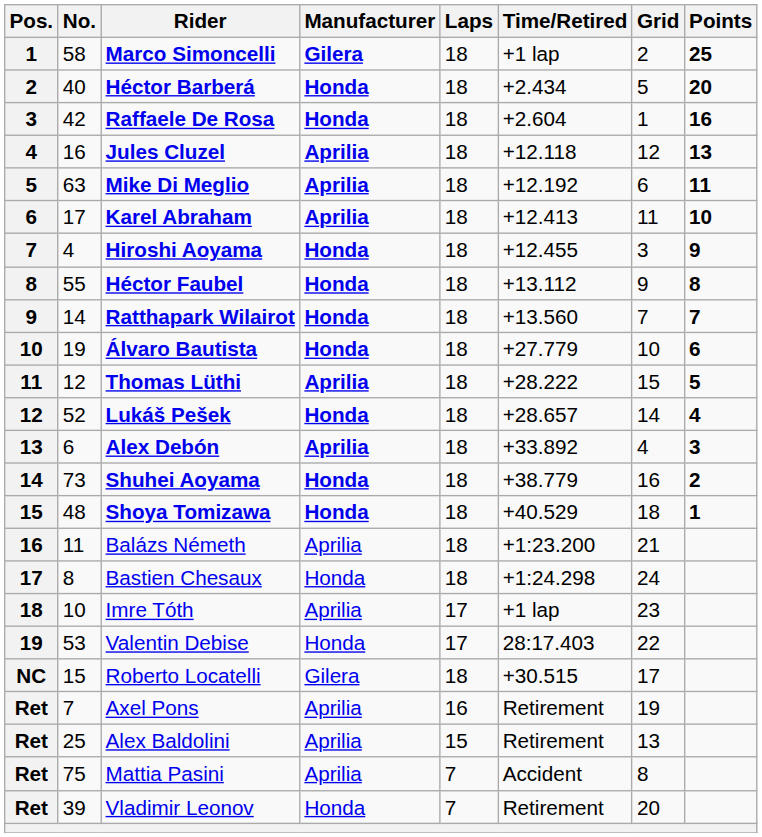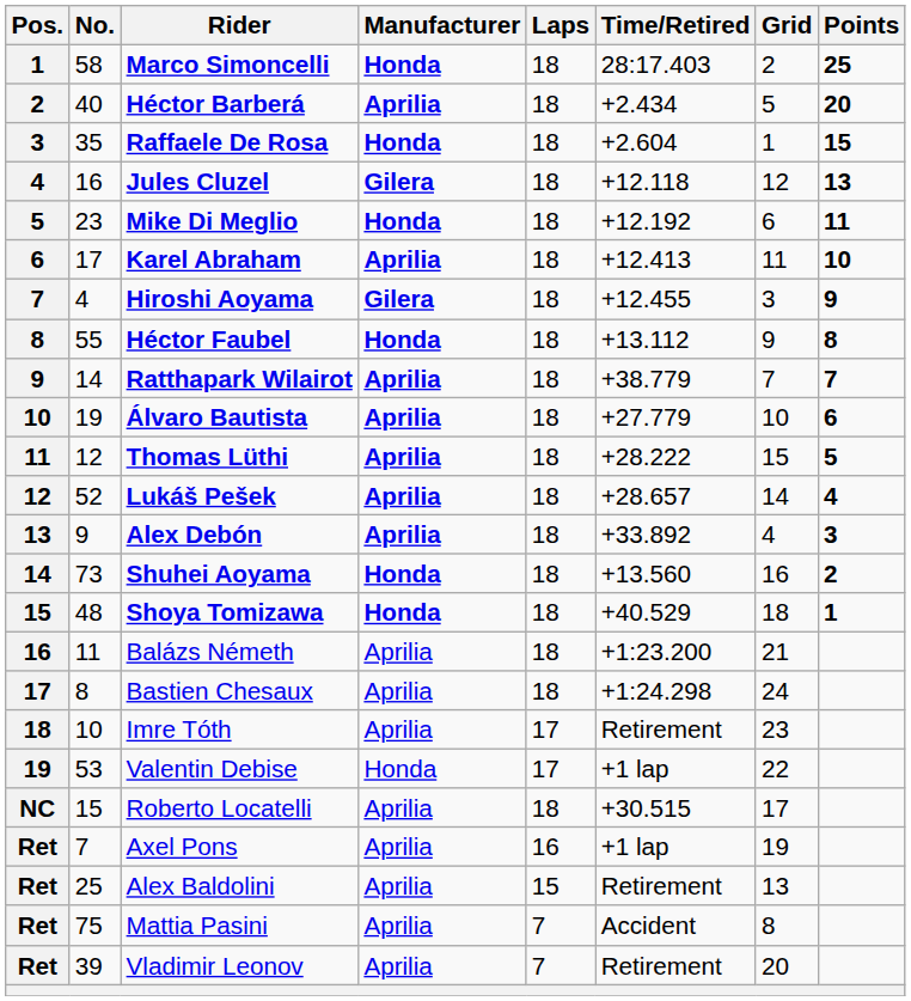 <table class="wikitable" style="font-size: 95%;">
 <tr>
 <th>Pos.</th>
 <th>No.</th>
 <th>Rider</th>
 <th>Manufacturer</th>
 <th>Laps</th>
 <th>Time/Retired</th>
 <th>Grid</th>
 <th>Points</th>
 </tr>
 <tr>
 <th>1</th>
 <td>58</td>
 <td> <strong><a href='#'>Marco Simoncelli</a></strong></td>
-<td><strong><a href='#'>Gilera</a></strong></td>
+<td><strong><a href='#'>Honda</a></strong></td>
 <td>18</td>
-<td>+1 lap</td>
+<td>28:17.403</td>
 <td>2</td>
 <td><strong>25</strong></td>
 </tr>
 <tr>
 <th>2</th>
 <td>40</td>
 <td> <strong><a href='#'>Héctor Barberá</a></strong></td>
-<td><strong><a href='#'>Honda</a></strong></td>
+<td><strong><a href='#'>Aprilia</a></strong></td>
 <td>18</td>
 <td>+2.434</td>
 <td>5</td>
 <td><strong>20</strong></td>
 </tr>
 <tr>
 <th>3</th>
-<td>42</td>
+<td>35</td>
 <td> <strong><a href='#'>Raffaele De Rosa</a></strong></td>
 <td><strong><a href='#'>Honda</a></strong></td>
 <td>18</td>
 <td>+2.604</td>
 <td>1</td>
-<td><strong>16</strong></td>
+<td><strong>15</strong></td>
 </tr>
 <tr>
 <th>4</th>
 <td>16</td>
 <td> <strong><a href='#'>Jules Cluzel</a></strong></td>
-<td><strong><a href='#'>Aprilia</a></strong></td>
+<td><strong><a href='#'>Gilera</a></strong></td>
 <td>18</td>
 <td>+12.118</td>
 <td>12</td>
 <td><strong>13</strong></td>
 </tr>
 <tr>
 <th>5</th>
-<td>63</td>
+<td>23</td>
 <td> <strong><a href='#'>Mike Di Meglio</a></strong></td>
-<td><strong><a href='#'>Aprilia</a></strong></td>
+<td><strong><a href='#'>Honda</a></strong></td>
 <td>18</td>
 <td>+12.192</td>
 <td>6</td>
 <td><strong>11</strong></td>
 </tr>
 <tr>
 <th>6</th>
 <td>17</td>
 <td> <strong><a href='#'>Karel Abraham</a></strong></td>
 <td><strong><a href='#'>Aprilia</a></strong></td>
 <td>18</td>
 <td>+12.413</td>
 <td>11</td>
 <td><strong>10</strong></td>
 </tr>
 <tr>
 <th>7</th>
 <td>4</td>
 <td> <strong><a href='#'>Hiroshi Aoyama</a></strong></td>
-<td><strong><a href='#'>Honda</a></strong></td>
+<td><strong><a href='#'>Gilera</a></strong></td>
 <td>18</td>
 <td>+12.455</td>
 <td>3</td>
 <td><strong>9</strong></td>
 </tr>
 <tr>
 <th>8</th>
 <td>55</td>
 <td> <strong><a href='#'>Héctor Faubel</a></strong></td>
 <td><strong><a href='#'>Honda</a></strong></td>
 <td>18</td>
 <td>+13.112</td>
 <td>9</td>
 <td><strong>8</strong></td>
 </tr>
 <tr>
 <th>9</th>
 <td>14</td>
 <td> <strong><a href='#'>Ratthapark Wilairot</a></strong></td>
-<td><strong><a href='#'>Honda</a></strong></td>
+<td><strong><a href='#'>Aprilia</a></strong></td>
 <td>18</td>
-<td>+13.560</td>
+<td>+38.779</td>
 <td>7</td>
 <td><strong>7</strong></td>
 </tr>
 <tr>
 <th>10</th>
 <td>19</td>
 <td> <strong><a href='#'>Álvaro Bautista</a></strong></td>
-<td><strong><a href='#'>Honda</a></strong></td>
+<td><strong><a href='#'>Aprilia</a></strong></td>
 <td>18</td>
 <td>+27.779</td>
 <td>10</td>
 <td><strong>6</strong></td>
 </tr>
 <tr>
 <th>11</th>
 <td>12</td>
 <td> <strong><a href='#'>Thomas Lüthi</a></strong></td>
 <td><strong><a href='#'>Aprilia</a></strong></td>
 <td>18</td>
 <td>+28.222</td>
 <td>15</td>
 <td><strong>5</strong></td>
 </tr>
 <tr>
 <th>12</th>
 <td>52</td>
 <td> <strong><a href='#'>Lukáš Pešek</a></strong></td>
-<td><strong><a href='#'>Honda</a></strong></td>
+<td><strong><a href='#'>Aprilia</a></strong></td>
 <td>18</td>
 <td>+28.657</td>
 <td>14</td>
 <td><strong>4</strong></td>
 </tr>
 <tr>
 <th>13</th>
-<td>6</td>
+<td>9</td>
 <td> <strong><a href='#'>Alex Debón</a></strong></td>
 <td><strong><a href='#'>Aprilia</a></strong></td>
 <td>18</td>
 <td>+33.892</td>
 <td>4</td>
 <td><strong>3</strong></td>
 </tr>
 <tr>
 <th>14</th>
 <td>73</td>
 <td> <strong><a href='#'>Shuhei Aoyama</a></strong></td>
 <td><strong><a href='#'>Honda</a></strong></td>
 <td>18</td>
-<td>+38.779</td>
+<td>+13.560</td>
 <td>16</td>
 <td><strong>2</strong></td>
 </tr>
 <tr>
 <th>15</th>
 <td>48</td>
 <td> <strong><a href='#'>Shoya Tomizawa</a></strong></td>
 <td><strong><a href='#'>Honda</a></strong></td>
 <td>18</td>
 <td>+40.529</td>
 <td>18</td>
 <td><strong>1</strong></td>
 </tr>
 <tr>
 <th>16</th>
 <td>11</td>
 <td> <a href='#'>Balázs Németh</a></td>
 <td><a href='#'>Aprilia</a></td>
 <td>18</td>
 <td>+1:23.200</td>
 <td>21</td>
 <td></td>
 </tr>
 <tr>
 <th>17</th>
 <td>8</td>
 <td> <a href='#'>Bastien Chesaux</a></td>
-<td><a href='#'>Honda</a></td>
+<td><a href='#'>Aprilia</a></td>
 <td>18</td>
 <td>+1:24.298</td>
 <td>24</td>
 <td></td>
 </tr>
 <tr>
 <th>18</th>
 <td>10</td>
 <td> <a href='#'>Imre Tóth</a></td>
 <td><a href='#'>Aprilia</a></td>
 <td>17</td>
-<td>+1 lap</td>
+<td>Retirement</td>
 <td>23</td>
 <td></td>
 </tr>
 <tr>
 <th>19</th>
 <td>53</td>
 <td> <a href='#'>Valentin Debise</a></td>
 <td><a href='#'>Honda</a></td>
 <td>17</td>
-<td>28:17.403</td>
+<td>+1 lap</td>
 <td>22</td>
 <td></td>
 </tr>
 <tr>
 <th>NC</th>
 <td>15</td>
 <td> <a href='#'>Roberto Locatelli</a></td>
-<td><a href='#'>Gilera</a></td>
+<td><a href='#'>Aprilia</a></td>
 <td>18</td>
 <td>+30.515</td>
 <td>17</td>
 <td></td>
 </tr>
 <tr>
 <th>Ret</th>
 <td>7</td>
 <td> <a href='#'>Axel Pons</a></td>
 <td><a href='#'>Aprilia</a></td>
 <td>16</td>
-<td>Retirement</td>
+<td>+1 lap</td>
 <td>19</td>
 <td></td>
 </tr>
 <tr>
 <th>Ret</th>
 <td>25</td>
 <td> <a href='#'>Alex Baldolini</a></td>
 <td><a href='#'>Aprilia</a></td>
 <td>15</td>
 <td>Retirement</td>
 <td>13</td>
 <td></td>
 </tr>
 <tr>
 <th>Ret</th>
 <td>75</td>
 <td> <a href='#'>Mattia Pasini</a></td>
 <td><a href='#'>Aprilia</a></td>
 <td>7</td>
 <td>Accident</td>
 <td>8</td>
 <td></td>
 </tr>
 <tr>
 <th>Ret</th>
 <td>39</td>
 <td> <a href='#'>Vladimir Leonov</a></td>
-<td><a href='#'>Honda</a></td>
+<td><a href='#'>Aprilia</a></td>
 <td>7</td>
 <td>Retirement</td>
 <td>20</td>
 <td></td>
 </tr>
 <tr>
 <th colspan=8></th>
 </tr>
 </table>
